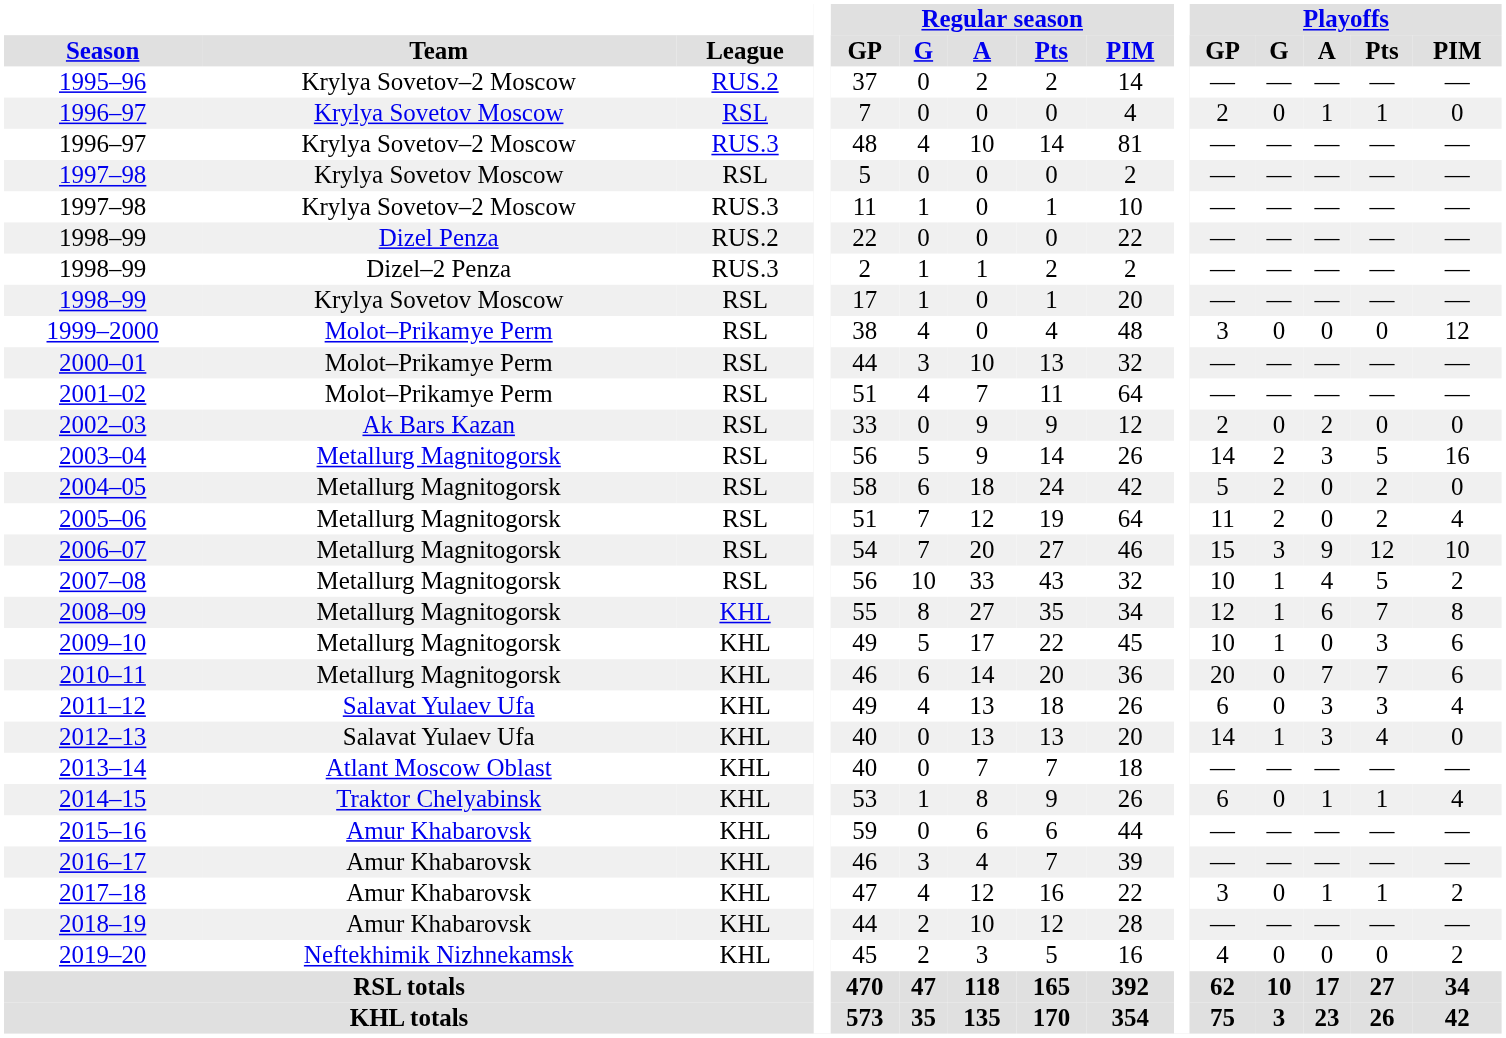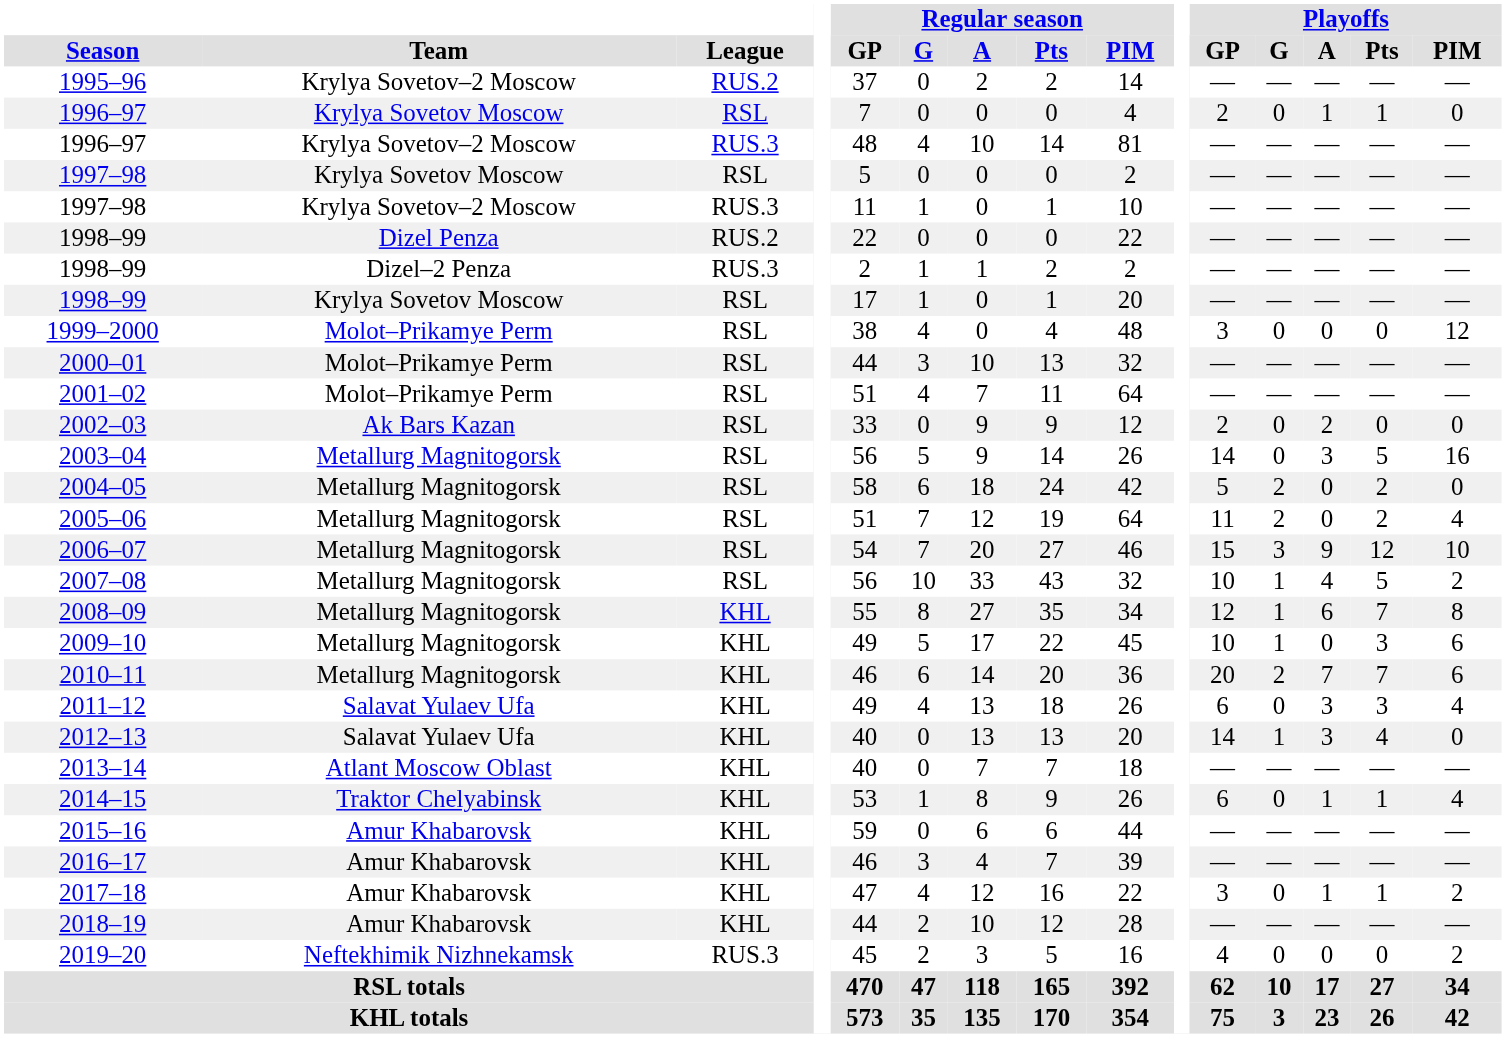 <table border="0" cellpadding="1" cellspacing="0" style="text-align:center; width:60em;">
 <tr style="background:#e0e0e0;">
 <th colspan="3"  bgcolor="#ffffff"> </th>
 <th rowspan="99" bgcolor="#ffffff"> </th>
 <th colspan="5"><a href='#'>Regular season</a></th>
 <th rowspan="99" bgcolor="#ffffff"> </th>
 <th colspan="5"><a href='#'>Playoffs</a></th>
 </tr>
 <tr style="background:#e0e0e0;">
 <th><a href='#'>Season</a></th>
 <th>Team</th>
 <th>League</th>
 <th>GP</th>
 <th><a href='#'>G</a></th>
 <th><a href='#'>A</a></th>
 <th><a href='#'>Pts</a></th>
 <th><a href='#'>PIM</a></th>
 <th>GP</th>
 <th>G</th>
 <th>A</th>
 <th>Pts</th>
 <th>PIM</th>
 </tr>
 <tr>
 <td><a href='#'>1995–96</a></td>
 <td>Krylya Sovetov–2 Moscow</td>
 <td><a href='#'>RUS.2</a></td>
 <td>37</td>
 <td>0</td>
 <td>2</td>
 <td>2</td>
 <td>14</td>
 <td>—</td>
 <td>—</td>
 <td>—</td>
 <td>—</td>
 <td>—</td>
 </tr>
 <tr bgcolor="#f0f0f0">
 <td><a href='#'>1996–97</a></td>
 <td><a href='#'>Krylya Sovetov Moscow</a></td>
 <td><a href='#'>RSL</a></td>
 <td>7</td>
 <td>0</td>
 <td>0</td>
 <td>0</td>
 <td>4</td>
 <td>2</td>
 <td>0</td>
 <td>1</td>
 <td>1</td>
 <td>0</td>
 </tr>
 <tr>
 <td>1996–97</td>
 <td>Krylya Sovetov–2 Moscow</td>
 <td><a href='#'>RUS.3</a></td>
 <td>48</td>
 <td>4</td>
 <td>10</td>
 <td>14</td>
 <td>81</td>
 <td>—</td>
 <td>—</td>
 <td>—</td>
 <td>—</td>
 <td>—</td>
 </tr>
 <tr bgcolor="#f0f0f0">
 <td><a href='#'>1997–98</a></td>
 <td>Krylya Sovetov Moscow</td>
 <td>RSL</td>
 <td>5</td>
 <td>0</td>
 <td>0</td>
 <td>0</td>
 <td>2</td>
 <td>—</td>
 <td>—</td>
 <td>—</td>
 <td>—</td>
 <td>—</td>
 </tr>
 <tr>
 <td>1997–98</td>
 <td>Krylya Sovetov–2 Moscow</td>
 <td>RUS.3</td>
 <td>11</td>
 <td>1</td>
 <td>0</td>
 <td>1</td>
 <td>10</td>
 <td>—</td>
 <td>—</td>
 <td>—</td>
 <td>—</td>
 <td>—</td>
 </tr>
 <tr bgcolor="#f0f0f0">
 <td>1998–99</td>
 <td><a href='#'>Dizel Penza</a></td>
 <td>RUS.2</td>
 <td>22</td>
 <td>0</td>
 <td>0</td>
 <td>0</td>
 <td>22</td>
 <td>—</td>
 <td>—</td>
 <td>—</td>
 <td>—</td>
 <td>—</td>
 </tr>
 <tr>
 <td>1998–99</td>
 <td>Dizel–2 Penza</td>
 <td>RUS.3</td>
 <td>2</td>
 <td>1</td>
 <td>1</td>
 <td>2</td>
 <td>2</td>
 <td>—</td>
 <td>—</td>
 <td>—</td>
 <td>—</td>
 <td>—</td>
 </tr>
 <tr bgcolor="#f0f0f0">
 <td><a href='#'>1998–99</a></td>
 <td>Krylya Sovetov Moscow</td>
 <td>RSL</td>
 <td>17</td>
 <td>1</td>
 <td>0</td>
 <td>1</td>
 <td>20</td>
 <td>—</td>
 <td>—</td>
 <td>—</td>
 <td>—</td>
 <td>—</td>
 </tr>
 <tr>
 <td><a href='#'>1999–2000</a></td>
 <td><a href='#'>Molot–Prikamye Perm</a></td>
 <td>RSL</td>
 <td>38</td>
 <td>4</td>
 <td>0</td>
 <td>4</td>
 <td>48</td>
 <td>3</td>
 <td>0</td>
 <td>0</td>
 <td>0</td>
 <td>12</td>
 </tr>
 <tr bgcolor="#f0f0f0">
 <td><a href='#'>2000–01</a></td>
 <td>Molot–Prikamye Perm</td>
 <td>RSL</td>
 <td>44</td>
 <td>3</td>
 <td>10</td>
 <td>13</td>
 <td>32</td>
 <td>—</td>
 <td>—</td>
 <td>—</td>
 <td>—</td>
 <td>—</td>
 </tr>
 <tr>
 <td><a href='#'>2001–02</a></td>
 <td>Molot–Prikamye Perm</td>
 <td>RSL</td>
 <td>51</td>
 <td>4</td>
 <td>7</td>
 <td>11</td>
 <td>64</td>
 <td>—</td>
 <td>—</td>
 <td>—</td>
 <td>—</td>
 <td>—</td>
 </tr>
 <tr bgcolor="#f0f0f0">
 <td><a href='#'>2002–03</a></td>
 <td><a href='#'>Ak Bars Kazan</a></td>
 <td>RSL</td>
 <td>33</td>
 <td>0</td>
 <td>9</td>
 <td>9</td>
 <td>12</td>
 <td>2</td>
 <td>0</td>
 <td>2</td>
 <td>0</td>
 <td>0</td>
 </tr>
 <tr>
 <td><a href='#'>2003–04</a></td>
 <td><a href='#'>Metallurg Magnitogorsk</a></td>
 <td>RSL</td>
 <td>56</td>
 <td>5</td>
 <td>9</td>
 <td>14</td>
 <td>26</td>
 <td>14</td>
-<td>2</td>
+<td>0</td>
 <td>3</td>
 <td>5</td>
 <td>16</td>
 </tr>
 <tr bgcolor="#f0f0f0">
 <td><a href='#'>2004–05</a></td>
 <td>Metallurg Magnitogorsk</td>
 <td>RSL</td>
 <td>58</td>
 <td>6</td>
 <td>18</td>
 <td>24</td>
 <td>42</td>
 <td>5</td>
 <td>2</td>
 <td>0</td>
 <td>2</td>
 <td>0</td>
 </tr>
 <tr>
 <td><a href='#'>2005–06</a></td>
 <td>Metallurg Magnitogorsk</td>
 <td>RSL</td>
 <td>51</td>
 <td>7</td>
 <td>12</td>
 <td>19</td>
 <td>64</td>
 <td>11</td>
 <td>2</td>
 <td>0</td>
 <td>2</td>
 <td>4</td>
 </tr>
 <tr bgcolor="#f0f0f0">
 <td><a href='#'>2006–07</a></td>
 <td>Metallurg Magnitogorsk</td>
 <td>RSL</td>
 <td>54</td>
 <td>7</td>
 <td>20</td>
 <td>27</td>
 <td>46</td>
 <td>15</td>
 <td>3</td>
 <td>9</td>
 <td>12</td>
 <td>10</td>
 </tr>
 <tr>
 <td><a href='#'>2007–08</a></td>
 <td>Metallurg Magnitogorsk</td>
 <td>RSL</td>
 <td>56</td>
 <td>10</td>
 <td>33</td>
 <td>43</td>
 <td>32</td>
 <td>10</td>
 <td>1</td>
 <td>4</td>
 <td>5</td>
 <td>2</td>
 </tr>
 <tr bgcolor="#f0f0f0">
 <td><a href='#'>2008–09</a></td>
 <td>Metallurg Magnitogorsk</td>
 <td><a href='#'>KHL</a></td>
 <td>55</td>
 <td>8</td>
 <td>27</td>
 <td>35</td>
 <td>34</td>
 <td>12</td>
 <td>1</td>
 <td>6</td>
 <td>7</td>
 <td>8</td>
 </tr>
 <tr>
 <td><a href='#'>2009–10</a></td>
 <td>Metallurg Magnitogorsk</td>
 <td>KHL</td>
 <td>49</td>
 <td>5</td>
 <td>17</td>
 <td>22</td>
 <td>45</td>
 <td>10</td>
 <td>1</td>
 <td>0</td>
 <td>3</td>
 <td>6</td>
 </tr>
 <tr bgcolor="#f0f0f0">
 <td><a href='#'>2010–11</a></td>
 <td>Metallurg Magnitogorsk</td>
 <td>KHL</td>
 <td>46</td>
 <td>6</td>
 <td>14</td>
 <td>20</td>
 <td>36</td>
 <td>20</td>
-<td>0</td>
+<td>2</td>
 <td>7</td>
 <td>7</td>
 <td>6</td>
 </tr>
 <tr>
 <td><a href='#'>2011–12</a></td>
 <td><a href='#'>Salavat Yulaev Ufa</a></td>
 <td>KHL</td>
 <td>49</td>
 <td>4</td>
 <td>13</td>
 <td>18</td>
 <td>26</td>
 <td>6</td>
 <td>0</td>
 <td>3</td>
 <td>3</td>
 <td>4</td>
 </tr>
 <tr bgcolor="#f0f0f0">
 <td><a href='#'>2012–13</a></td>
 <td>Salavat Yulaev Ufa</td>
 <td>KHL</td>
 <td>40</td>
 <td>0</td>
 <td>13</td>
 <td>13</td>
 <td>20</td>
 <td>14</td>
 <td>1</td>
 <td>3</td>
 <td>4</td>
 <td>0</td>
 </tr>
 <tr>
 <td><a href='#'>2013–14</a></td>
 <td><a href='#'>Atlant Moscow Oblast</a></td>
 <td>KHL</td>
 <td>40</td>
 <td>0</td>
 <td>7</td>
 <td>7</td>
 <td>18</td>
 <td>—</td>
 <td>—</td>
 <td>—</td>
 <td>—</td>
 <td>—</td>
 </tr>
 <tr bgcolor="#f0f0f0">
 <td><a href='#'>2014–15</a></td>
 <td><a href='#'>Traktor Chelyabinsk</a></td>
 <td>KHL</td>
 <td>53</td>
 <td>1</td>
 <td>8</td>
 <td>9</td>
 <td>26</td>
 <td>6</td>
 <td>0</td>
 <td>1</td>
 <td>1</td>
 <td>4</td>
 </tr>
 <tr>
 <td><a href='#'>2015–16</a></td>
 <td><a href='#'>Amur Khabarovsk</a></td>
 <td>KHL</td>
 <td>59</td>
 <td>0</td>
 <td>6</td>
 <td>6</td>
 <td>44</td>
 <td>—</td>
 <td>—</td>
 <td>—</td>
 <td>—</td>
 <td>—</td>
 </tr>
 <tr bgcolor="#f0f0f0">
 <td><a href='#'>2016–17</a></td>
 <td>Amur Khabarovsk</td>
 <td>KHL</td>
 <td>46</td>
 <td>3</td>
 <td>4</td>
 <td>7</td>
 <td>39</td>
 <td>—</td>
 <td>—</td>
 <td>—</td>
 <td>—</td>
 <td>—</td>
 </tr>
 <tr>
 <td><a href='#'>2017–18</a></td>
 <td>Amur Khabarovsk</td>
 <td>KHL</td>
 <td>47</td>
 <td>4</td>
 <td>12</td>
 <td>16</td>
 <td>22</td>
 <td>3</td>
 <td>0</td>
 <td>1</td>
 <td>1</td>
 <td>2</td>
 </tr>
 <tr bgcolor="#f0f0f0">
 <td><a href='#'>2018–19</a></td>
 <td>Amur Khabarovsk</td>
 <td>KHL</td>
 <td>44</td>
 <td>2</td>
 <td>10</td>
 <td>12</td>
 <td>28</td>
 <td>—</td>
 <td>—</td>
 <td>—</td>
 <td>—</td>
 <td>—</td>
 </tr>
 <tr>
 <td><a href='#'>2019–20</a></td>
 <td><a href='#'>Neftekhimik Nizhnekamsk</a></td>
-<td>KHL</td>
+<td>RUS.3</td>
 <td>45</td>
 <td>2</td>
 <td>3</td>
 <td>5</td>
 <td>16</td>
 <td>4</td>
 <td>0</td>
 <td>0</td>
 <td>0</td>
 <td>2</td>
 </tr>
 <tr bgcolor="#e0e0e0">
 <th colspan="3">RSL totals</th>
 <th>470</th>
 <th>47</th>
 <th>118</th>
 <th>165</th>
 <th>392</th>
 <th>62</th>
 <th>10</th>
 <th>17</th>
 <th>27</th>
 <th>34</th>
 </tr>
 <tr bgcolor="#e0e0e0">
 <th colspan="3">KHL totals</th>
 <th>573</th>
 <th>35</th>
 <th>135</th>
 <th>170</th>
 <th>354</th>
 <th>75</th>
 <th>3</th>
 <th>23</th>
 <th>26</th>
 <th>42</th>
 </tr>
 </table>
